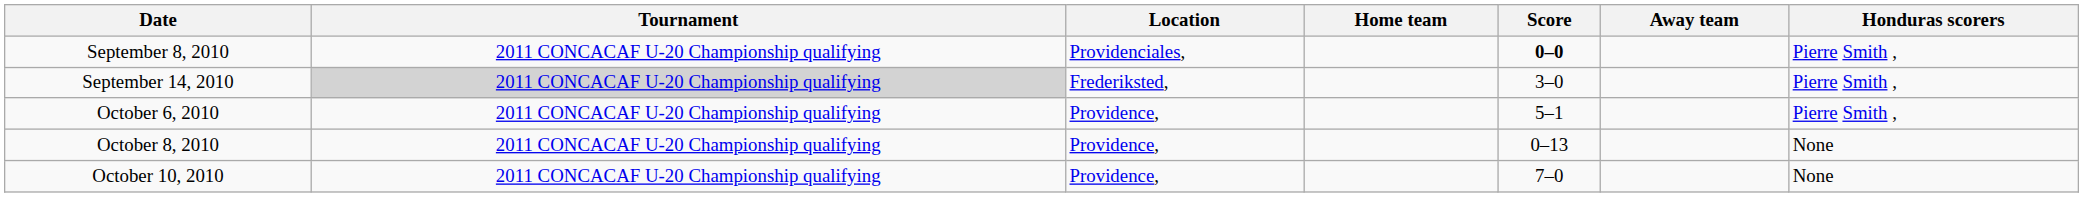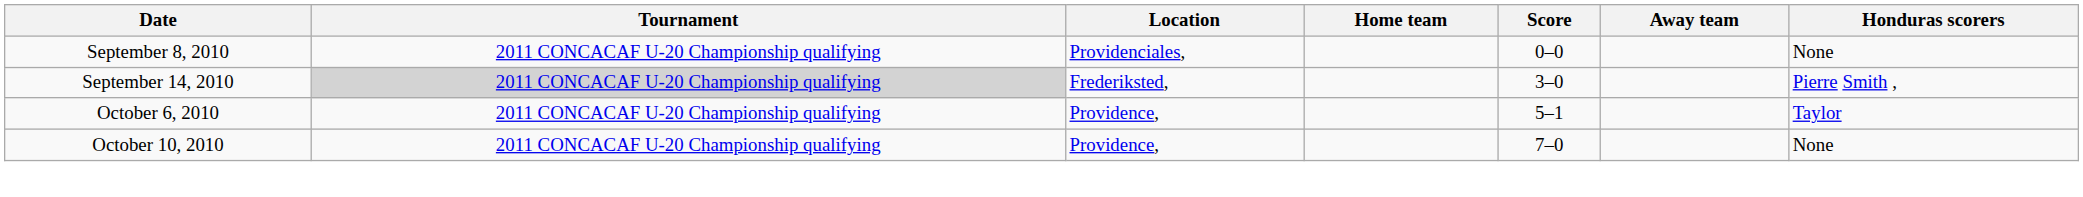 <table class="wikitable" width=100% style="font-size: 90%">
 <tr>
 <th>Date</th>
 <th>Tournament</th>
 <th>Location</th>
 <th>Home team</th>
 <th>Score</th>
 <th>Away team</th>
 <th>Honduras scorers</th>
 </tr>
 <tr align=left>
 <td align=center>September 8, 2010</td>
 <td align=center><a href='#'>2011 CONCACAF U-20 Championship qualifying</a></td>
 <td><a href='#'>Providenciales</a>,<br></td>
 <td></td>
-<td align=center><strong>0–0</strong></td>
+<td align=center>0–0</td>
 <td></td>
-<td><a href='#'>Pierre</a>  <a href='#'>Smith</a> ,  </td>
+<td>None</td>
 </tr>
 <tr align=left>
 <td align=center>September 14, 2010</td>
 <td align=center style="background: lightgrey;"><a href='#'>2011 CONCACAF U-20 Championship qualifying</a></td>
 <td><a href='#'>Frederiksted</a>,<br></td>
 <td></td>
 <td align=center>3–0</td>
 <td></td>
 <td><a href='#'>Pierre</a>  <a href='#'>Smith</a> ,  </td>
 </tr>
 <tr align=left>
 <td align=center>October 6, 2010</td>
 <td align=center><a href='#'>2011 CONCACAF U-20 Championship qualifying</a></td>
 <td><a href='#'>Providence</a>,<br></td>
 <td></td>
 <td align=center>5–1</td>
 <td></td>
-<td><a href='#'>Pierre</a>  <a href='#'>Smith</a> ,  </td>
-</tr>
-<tr align=left>
-<td align=center>October 8, 2010</td>
-<td align=center><a href='#'>2011 CONCACAF U-20 Championship qualifying</a></td>
-<td><a href='#'>Providence</a>,<br></td>
-<td></td>
-<td align=center>0–13</td>
-<td></td>
-<td>None</td>
+<td><a href='#'>Taylor</a> </td>
 </tr>
 <tr align=left>
 <td align=center>October 10, 2010</td>
 <td align=center><a href='#'>2011 CONCACAF U-20 Championship qualifying</a></td>
 <td><a href='#'>Providence</a>,<br></td>
 <td></td>
 <td align=center>7–0</td>
 <td></td>
 <td>None</td>
 </tr>
 </table>
